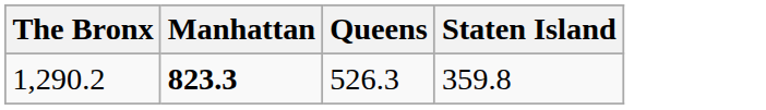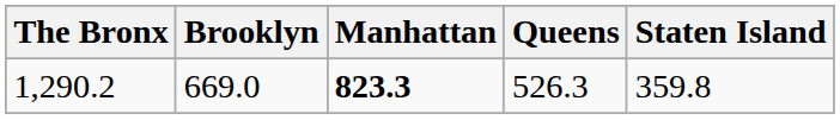 <table class="wikitable">
 <tr>
 <th>The Bronx</th>
+<th>Brooklyn</th>
 <th>Manhattan</th>
 <th>Queens</th>
 <th>Staten Island</th>
 </tr>
 <tr>
 <td>1,290.2</td>
+<td>669.0</td>
 <td><strong>823.3</strong></td>
 <td>526.3</td>
 <td>359.8</td>
 </tr>
 </table>
